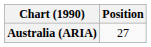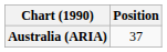 <table class="wikitable plainrowheaders" style="text-align:center">
 <tr>
 <th scope="col">Chart (1990)</th>
 <th scope="col">Position</th>
 </tr>
 <tr>
 <th scope="row">Australia (ARIA)</th>
-<td>27</td>
+<td>37</td>
 </tr>
 </table>
